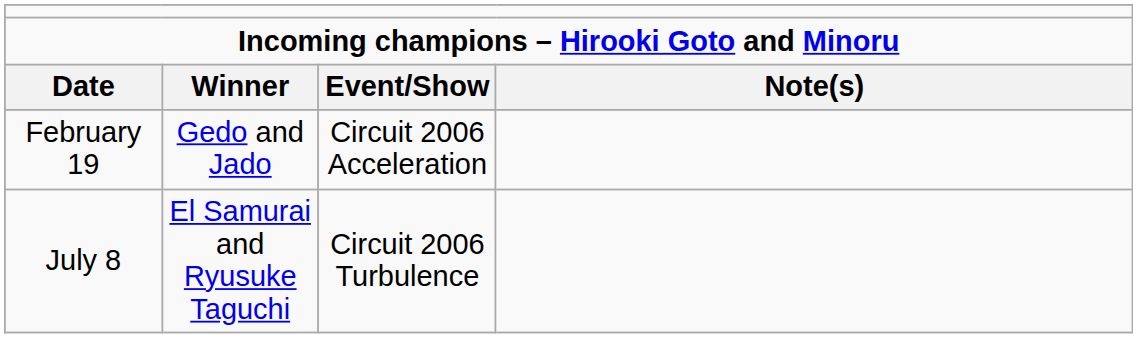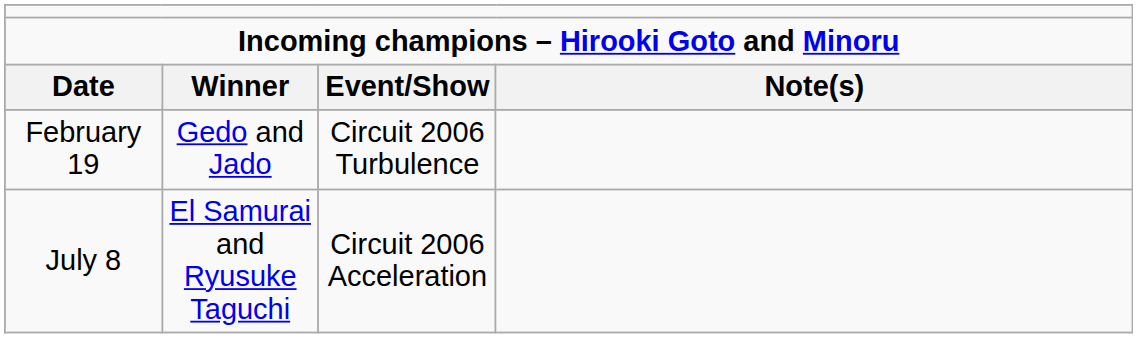 <table class="wikitable" style="text-align:center; width:100%;">
 <tr>
 <td colspan="5"></td>
 </tr>
 <tr>
 <td colspan="5"><strong>Incoming champions – <a href='#'>Hirooki Goto</a> and <a href='#'>Minoru</a></strong></td>
 </tr>
 <tr>
 <th width=14%>Date</th>
 <th width=14%>Winner</th>
 <th width=14%>Event/Show</th>
 <th width=58%>Note(s)</th>
 </tr>
 <tr>
 <td>February 19</td>
 <td><a href='#'>Gedo</a> and <a href='#'>Jado</a></td>
-<td>Circuit 2006 Acceleration</td>
+<td>Circuit 2006 Turbulence</td>
 <td align="left"></td>
 </tr>
 <tr>
 <td>July 8</td>
 <td><a href='#'>El Samurai</a> and <a href='#'>Ryusuke Taguchi</a></td>
-<td>Circuit 2006 Turbulence</td>
+<td>Circuit 2006 Acceleration</td>
 <td align="left"></td>
 </tr>
 </table>
